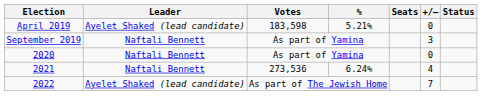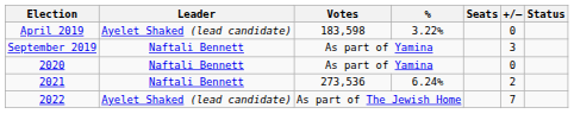 <table class=wikitable style=text-align:center>
 <tr>
 <th>Election</th>
 <th>Leader</th>
 <th>Votes</th>
 <th>%</th>
 <th>Seats</th>
 <th>+/–</th>
 <th>Status</th>
 </tr>
 <tr>
 <td><a href='#'>April 2019</a></td>
 <td><a href='#'>Ayelet Shaked</a> <em>(lead candidate)</em></td>
 <td>183,598</td>
-<td>5.21%</td>
+<td>3.22%</td>
 <td></td>
 <td>0</td>
 <td></td>
 </tr>
 <tr>
 <td><a href='#'>September 2019</a></td>
 <td><a href='#'>Naftali Bennett</a></td>
 <td colspan=2>As part of <a href='#'>Yamina</a></td>
 <td></td>
 <td>3</td>
 <td></td>
 </tr>
 <tr>
 <td><a href='#'>2020</a></td>
 <td><a href='#'>Naftali Bennett</a></td>
 <td colspan=2>As part of <a href='#'>Yamina</a></td>
 <td></td>
 <td>0</td>
 <td></td>
 </tr>
 <tr>
 <td><a href='#'>2021</a></td>
 <td><a href='#'>Naftali Bennett</a></td>
 <td>273,536</td>
 <td>6.24%</td>
 <td></td>
-<td>4</td>
+<td>2</td>
 <td></td>
 </tr>
 <tr>
 <td><a href='#'>2022</a></td>
 <td><a href='#'>Ayelet Shaked</a> <em>(lead candidate)</em></td>
 <td colspan=2>As part of <a href='#'>The Jewish Home</a></td>
 <td></td>
 <td>7</td>
 <td></td>
 </tr>
 </table>
